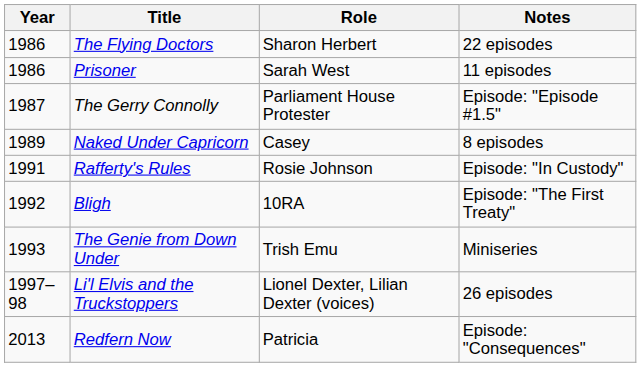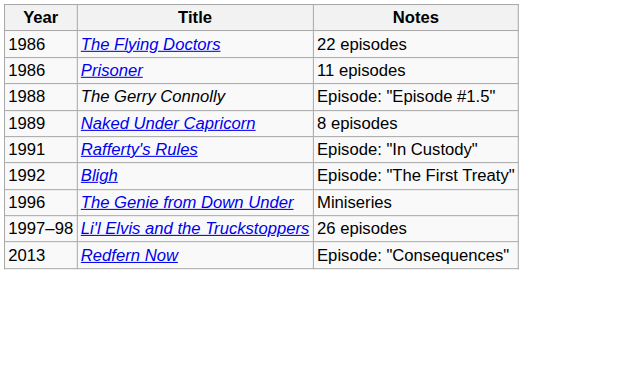 <table class="wikitable sortable">
 <tr>
 <th>Year</th>
 <th>Title</th>
-<th>Role</th>
 <th>Notes</th>
 </tr>
 <tr>
 <td>1986</td>
 <td><em><a href='#'>The Flying Doctors</a></em></td>
-<td>Sharon Herbert</td>
 <td>22 episodes</td>
 </tr>
 <tr>
 <td>1986</td>
 <td><em><a href='#'>Prisoner</a></em></td>
-<td>Sarah West</td>
 <td>11 episodes</td>
 </tr>
 <tr>
-<td>1987</td>
+<td>1988</td>
 <td><em>The Gerry Connolly</em></td>
-<td>Parliament House Protester</td>
 <td>Episode: "Episode #1.5"</td>
 </tr>
 <tr>
 <td>1989</td>
 <td><em><a href='#'>Naked Under Capricorn</a></em></td>
-<td>Casey</td>
 <td>8 episodes</td>
 </tr>
 <tr>
 <td>1991</td>
 <td><em><a href='#'>Rafferty's Rules</a></em></td>
-<td>Rosie Johnson</td>
 <td>Episode: "In Custody"</td>
 </tr>
 <tr>
 <td>1992</td>
 <td><em><a href='#'>Bligh</a></em></td>
-<td>10RA</td>
 <td>Episode: "The First Treaty"</td>
 </tr>
 <tr>
-<td>1993</td>
+<td>1996</td>
 <td><em><a href='#'>The Genie from Down Under</a></em></td>
-<td>Trish Emu</td>
 <td>Miniseries</td>
 </tr>
 <tr>
 <td>1997–98</td>
 <td><em><a href='#'>Li'l Elvis and the Truckstoppers</a></em></td>
-<td>Lionel Dexter, Lilian Dexter (voices)</td>
 <td>26 episodes</td>
 </tr>
 <tr>
 <td>2013</td>
 <td><em><a href='#'>Redfern Now</a></em></td>
-<td>Patricia</td>
 <td>Episode: "Consequences"</td>
 </tr>
 </table>
